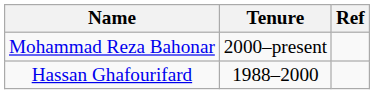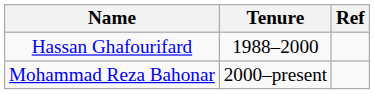 <table class="wikitable" style="text-align:center; font-size:100%; line-height:16px;">
 <tr>
 <th>Name</th>
 <th>Tenure</th>
 <th>Ref</th>
 </tr>
 <tr>
+<td><a href='#'>Hassan Ghafourifard</a></td>
+<td>1988–2000</td>
+<td></td>
+</tr>
+<tr>
 <td><a href='#'>Mohammad Reza Bahonar</a></td>
 <td>2000–present</td>
 <td></td>
 </tr>
-<tr>
-<td><a href='#'>Hassan Ghafourifard</a></td>
-<td>1988–2000</td>
-<td></td>
-</tr>
 </table>
